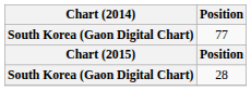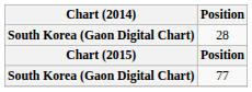 <table class="wikitable plainrowheaders" style="text-align:center">
 <tr>
 <th scope="col">Chart (2014)</th>
 <th scope="col">Position</th>
 </tr>
 <tr>
 <th scope="row">South Korea (Gaon Digital Chart)</th>
-<td>77</td>
+<td>28</td>
 </tr>
 <tr>
 <th scope="col">Chart (2015)</th>
 <th scope="col">Position</th>
 </tr>
 <tr>
 <th scope="row">South Korea (Gaon Digital Chart)</th>
-<td>28</td>
+<td>77</td>
 </tr>
 <tr>
 </tr>
 </table>
